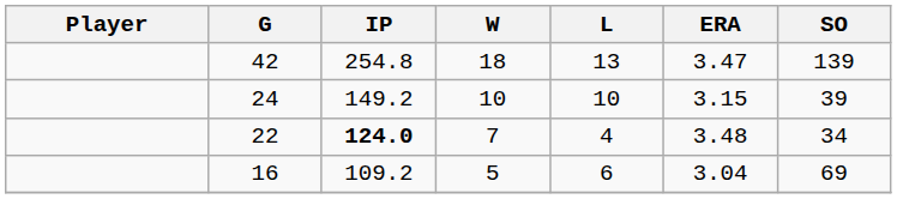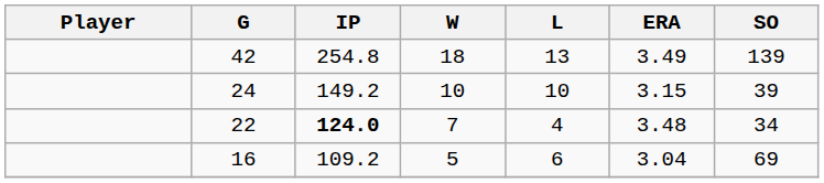 <table class="wikitable sortable">
 <tr>
 <th bgcolor="#DDDDFF" width="16%">Player</th>
 <th bgcolor="#DDDDFF" width="9%">G</th>
 <th bgcolor="#DDDDFF" width="9%">IP</th>
 <th bgcolor="#DDDDFF" width="9%">W</th>
 <th bgcolor="#DDDDFF" width="9%">L</th>
 <th bgcolor="#DDDDFF" width="9%">ERA</th>
 <th bgcolor="#DDDDFF" width="9%">SO</th>
 </tr>
 <tr align="center">
 <td></td>
 <td>42</td>
 <td>254.8</td>
 <td>18</td>
 <td>13</td>
-<td>3.47</td>
+<td>3.49</td>
 <td>139</td>
 </tr>
 <tr align="center">
 <td></td>
 <td>24</td>
 <td>149.2</td>
 <td>10</td>
 <td>10</td>
 <td>3.15</td>
 <td>39</td>
 </tr>
 <tr align="center">
 <td></td>
 <td>22</td>
 <td><strong>124.0</strong></td>
 <td>7</td>
 <td>4</td>
 <td>3.48</td>
 <td>34</td>
 </tr>
 <tr align="center">
 <td></td>
 <td>16</td>
 <td>109.2</td>
 <td>5</td>
 <td>6</td>
 <td>3.04</td>
 <td>69</td>
 </tr>
 <tr align="center">
 </tr>
 </table>
